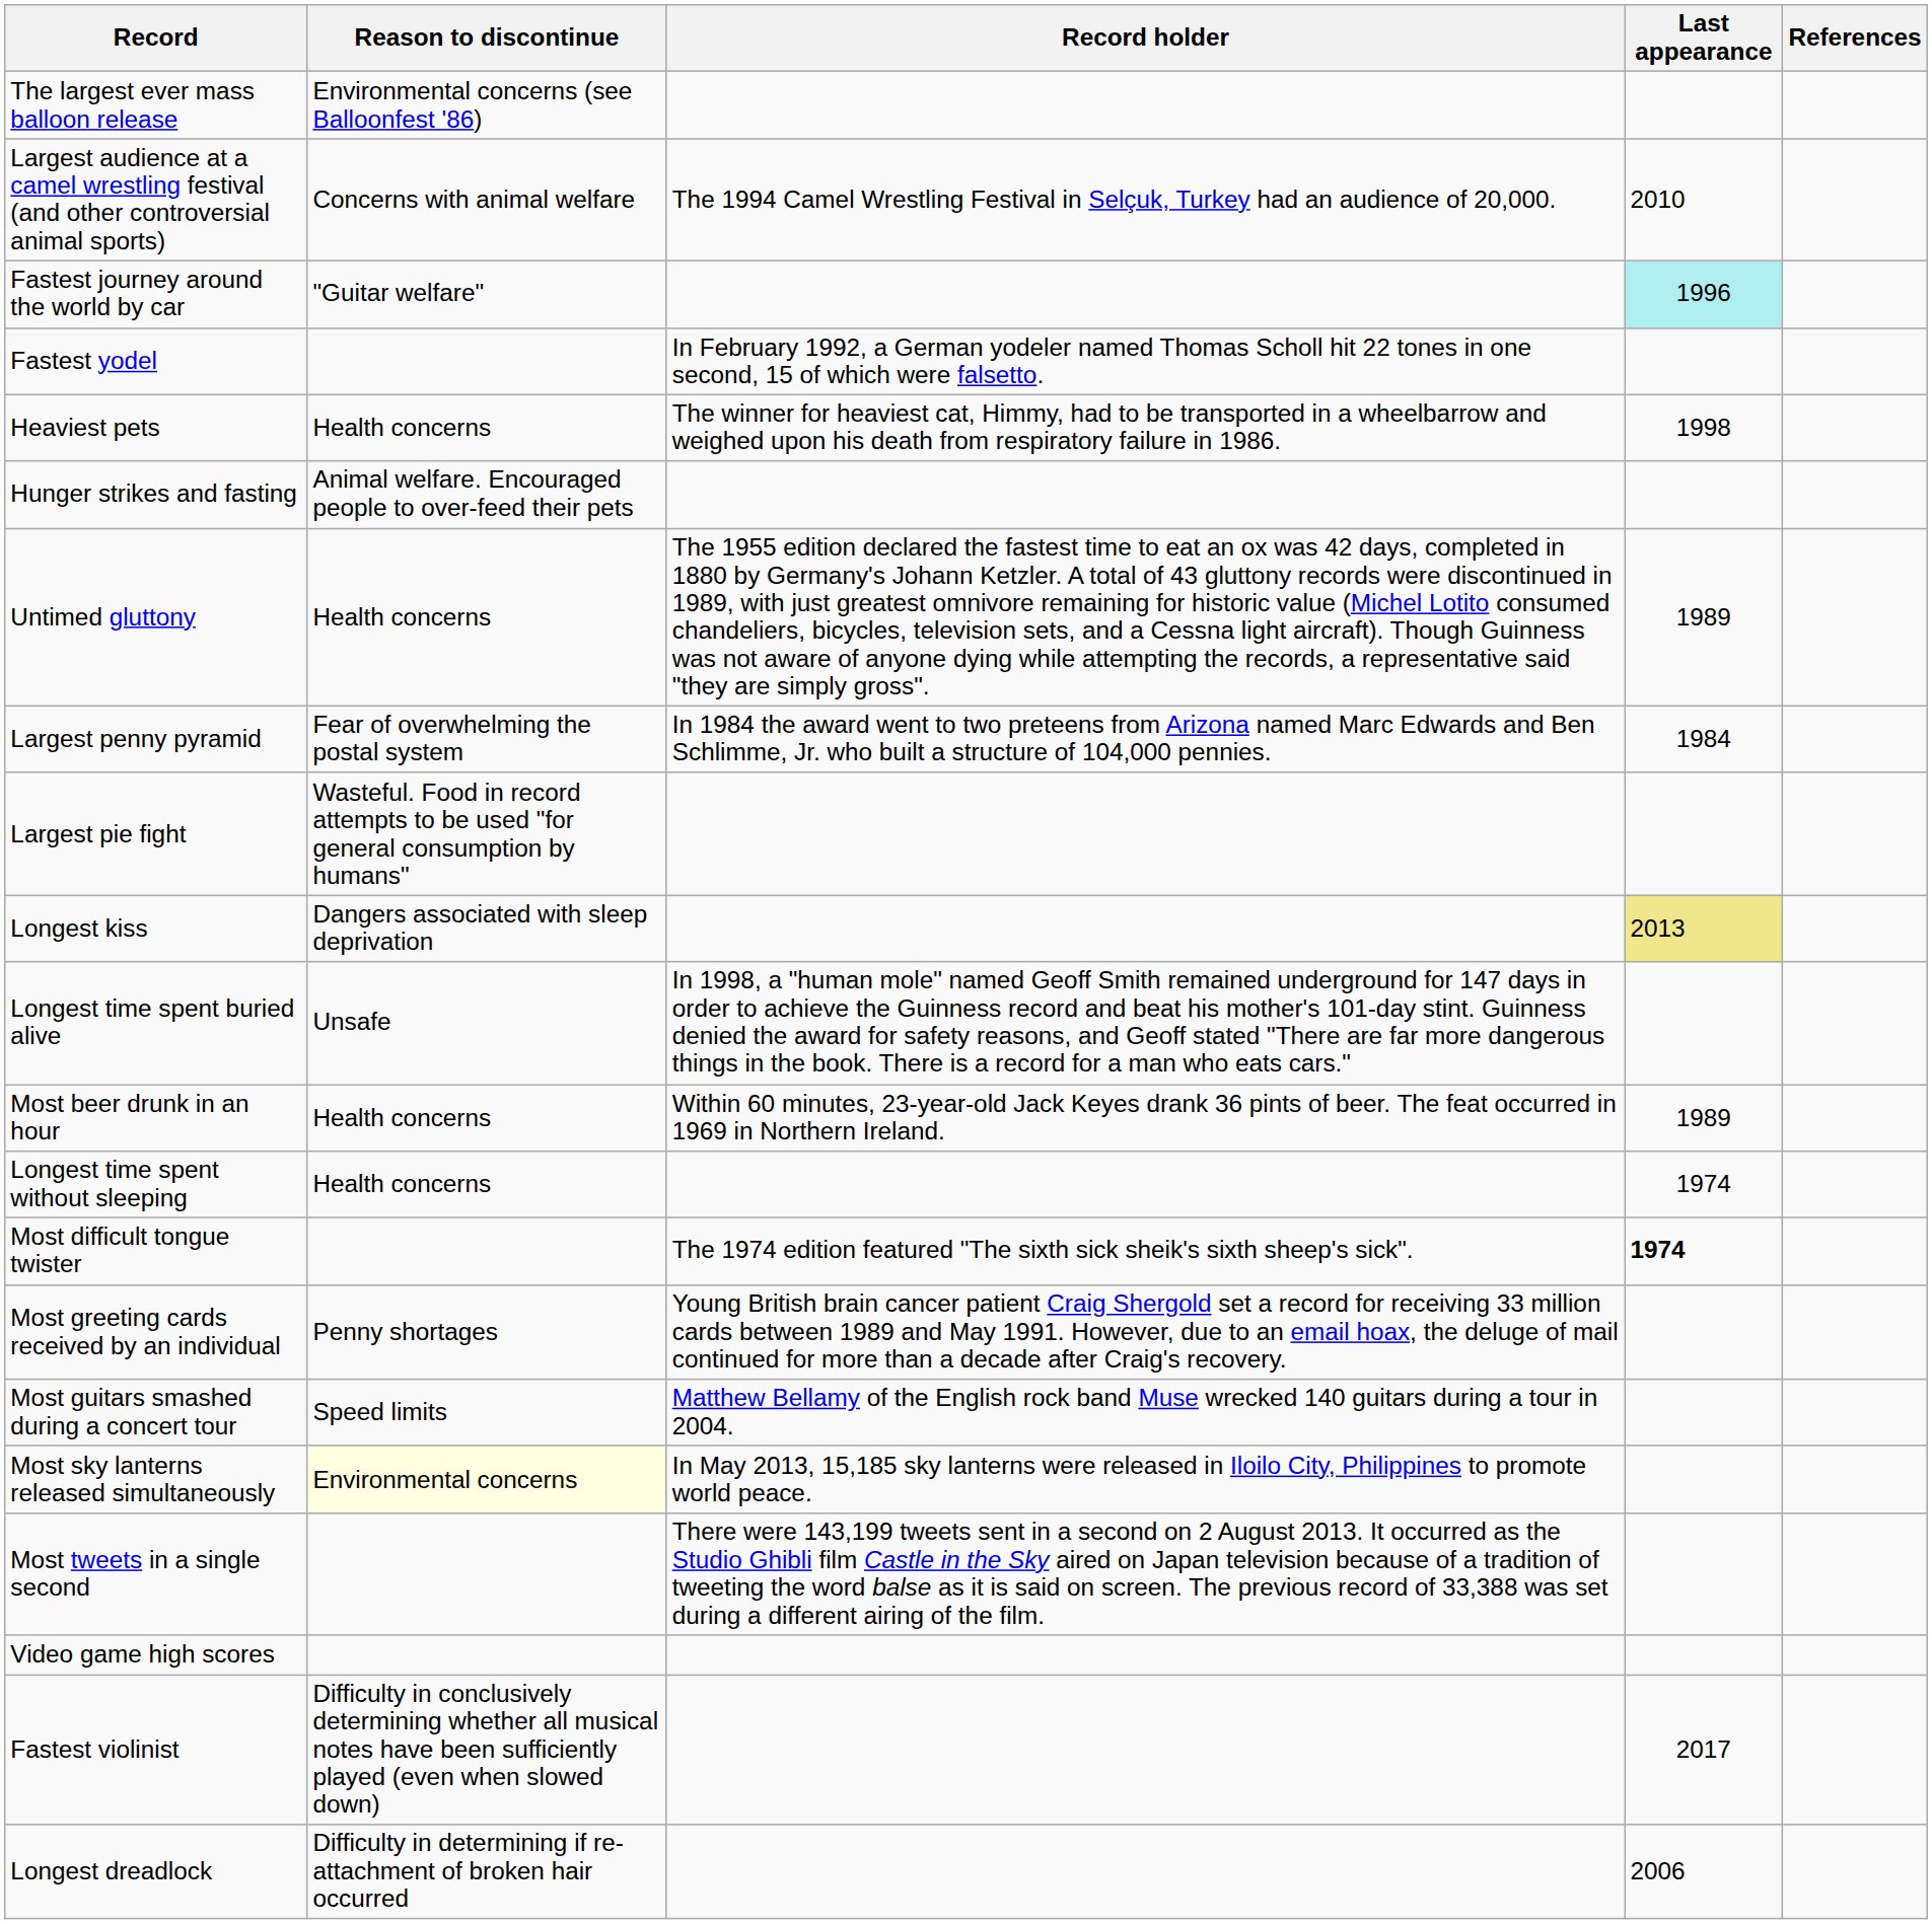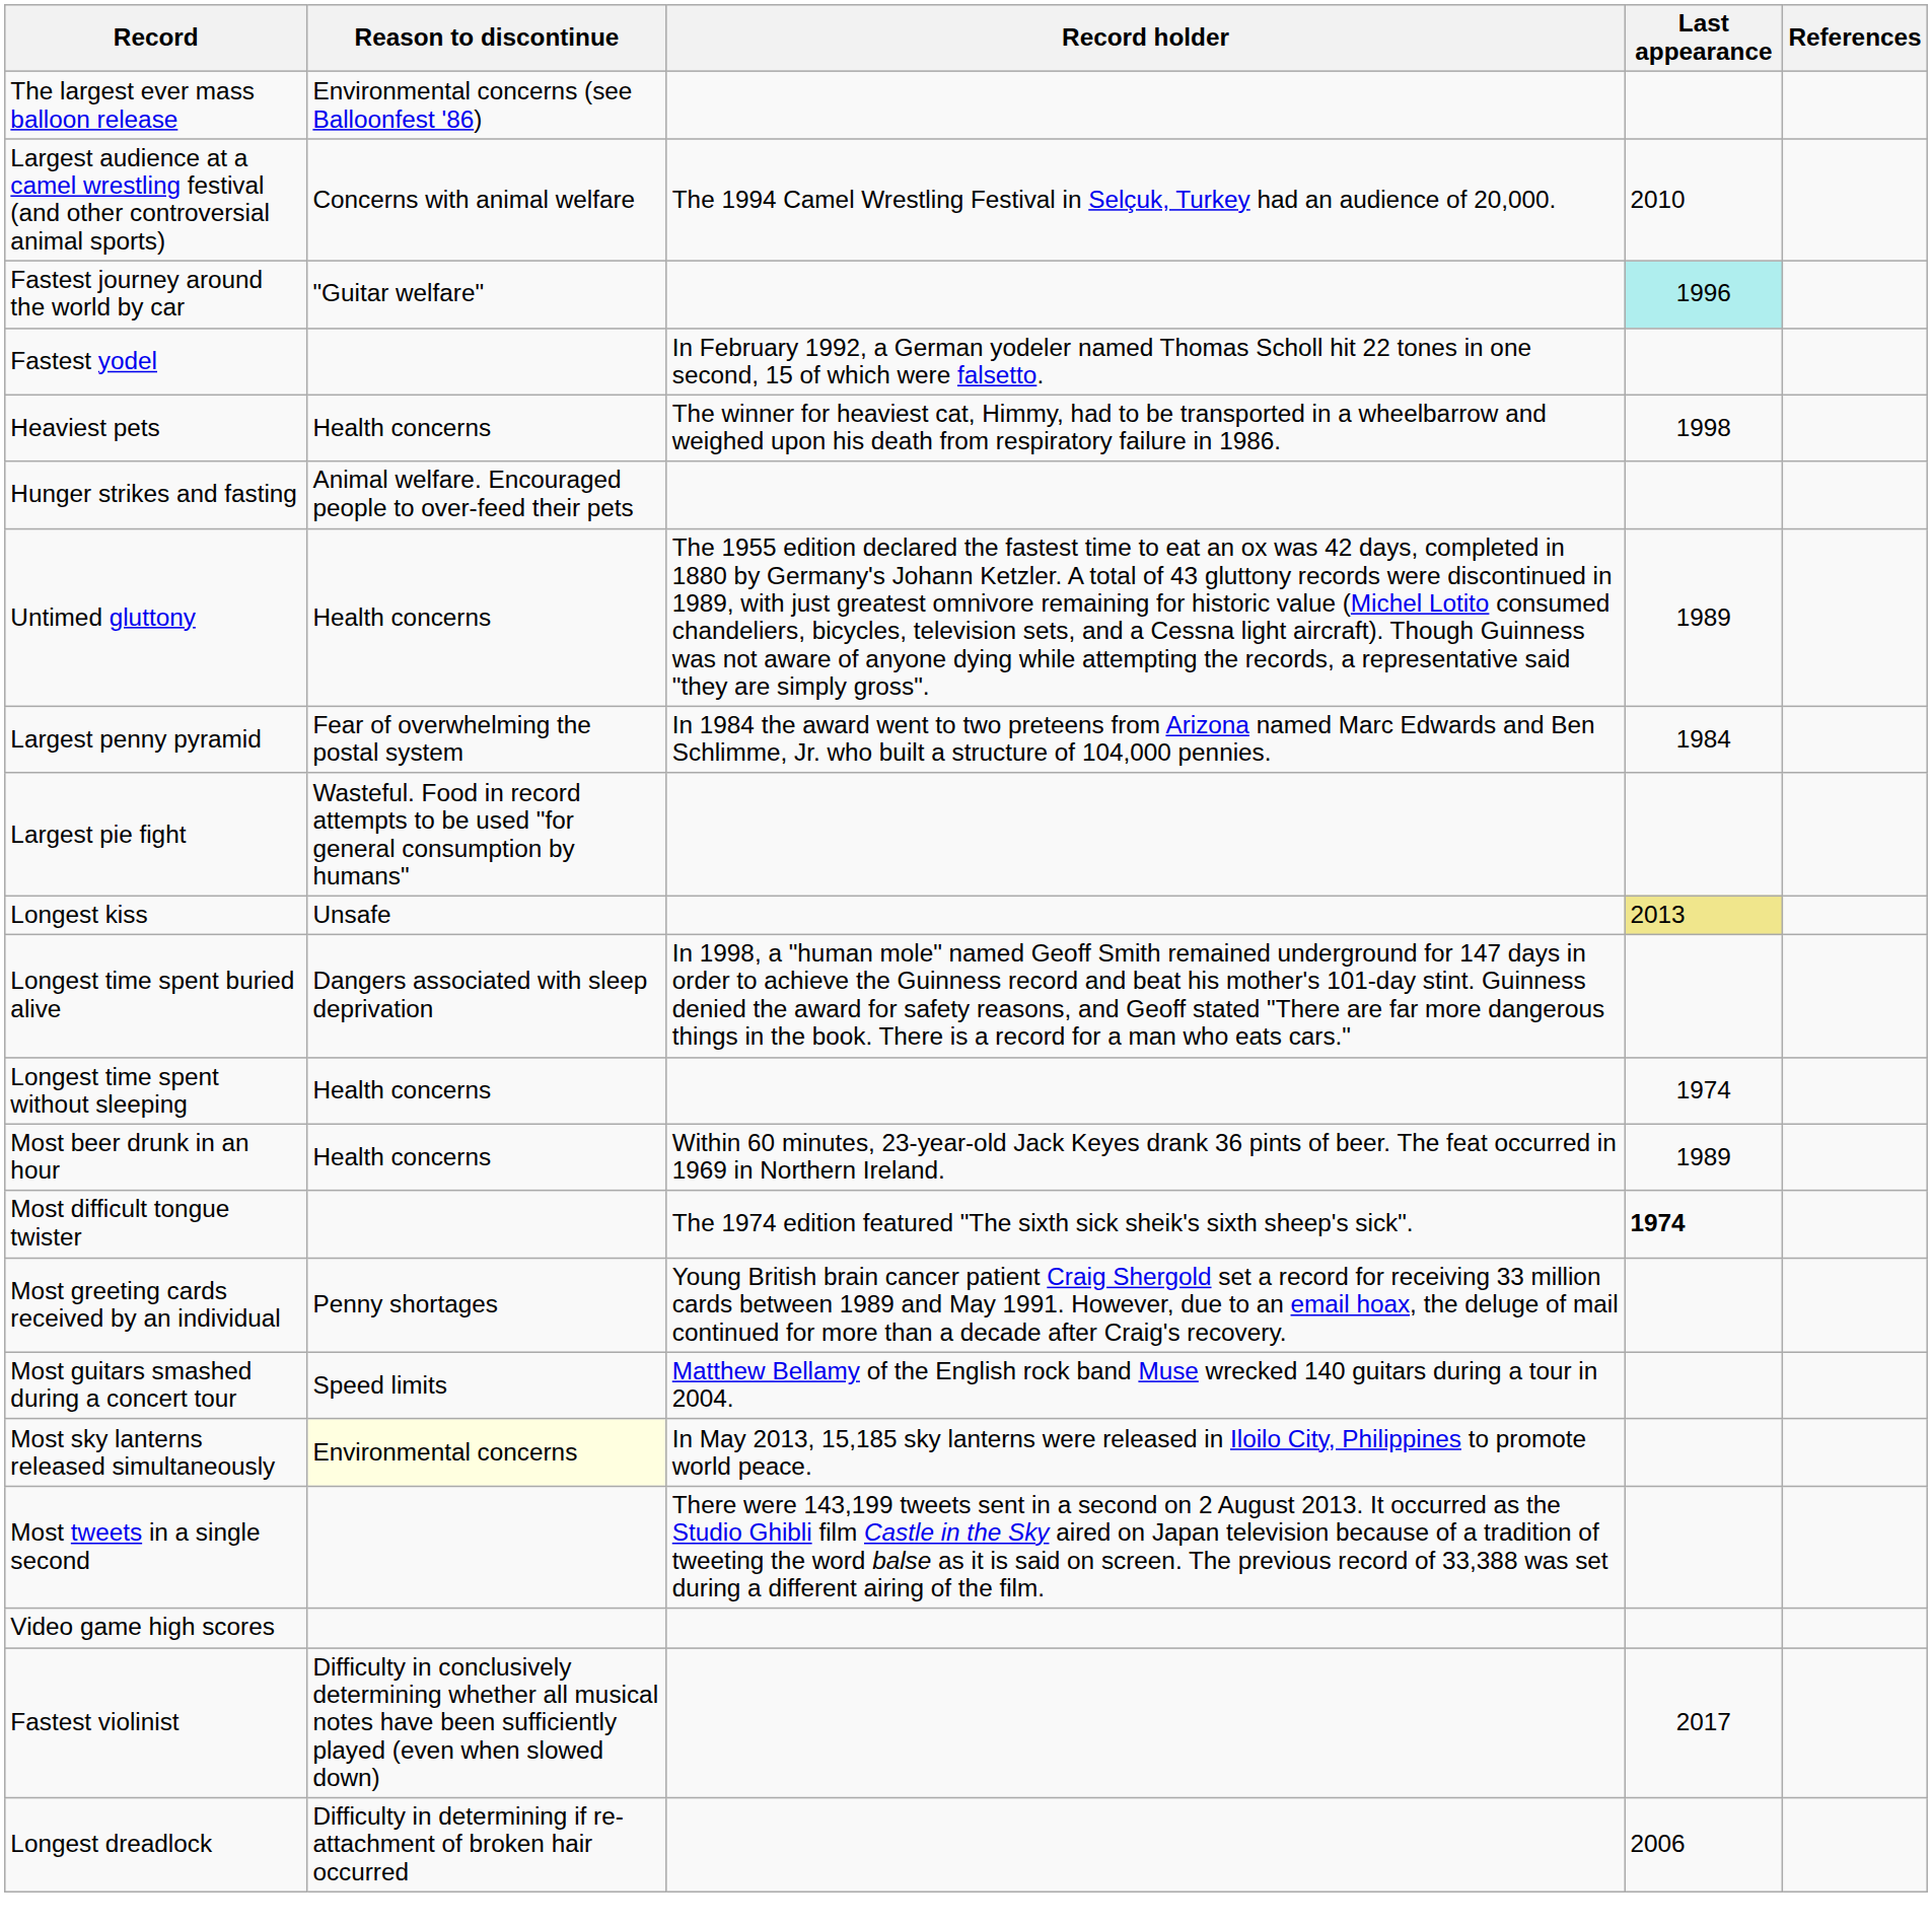 <table class="wikitable">
 <tr>
 <th>Record</th>
 <th>Reason to discontinue</th>
 <th>Record holder</th>
 <th>Last appearance</th>
 <th>References</th>
 </tr>
 <tr>
 <td>The largest ever mass <a href='#'>balloon release</a></td>
 <td>Environmental concerns (see <a href='#'>Balloonfest '86</a>)</td>
 <td></td>
 <td></td>
 <td></td>
 </tr>
 <tr>
 <td>Largest audience at a <a href='#'>camel wrestling</a> festival (and other controversial animal sports)</td>
 <td>Concerns with animal welfare</td>
 <td>The 1994 Camel Wrestling Festival in <a href='#'>Selçuk, Turkey</a> had an audience of 20,000.</td>
 <td>2010</td>
 <td></td>
 </tr>
 <tr>
 <td>Fastest journey around the world by car</td>
 <td>"Guitar welfare"</td>
 <td></td>
 <td style="background: paleturquoise; text-align: center;">1996</td>
 <td></td>
 </tr>
 <tr>
 <td>Fastest <a href='#'>yodel</a></td>
 <td></td>
 <td>In February 1992, a German yodeler named Thomas Scholl hit 22 tones in one second, 15 of which were <a href='#'>falsetto</a>.</td>
 <td></td>
 <td></td>
 </tr>
 <tr>
 <td>Heaviest pets</td>
 <td>Health concerns</td>
 <td>The winner for heaviest cat, Himmy, had to be transported in a wheelbarrow and weighed  upon his death from respiratory failure in 1986.</td>
 <td style="text-align: center;">1998</td>
 <td></td>
 </tr>
 <tr>
 <td>Hunger strikes and fasting</td>
 <td>Animal welfare. Encouraged people to over-feed their pets</td>
 <td></td>
 <td></td>
 <td></td>
 </tr>
 <tr>
 <td>Untimed <a href='#'>gluttony</a></td>
 <td>Health concerns</td>
 <td>The 1955 edition declared the fastest time to eat an ox was 42 days, completed in 1880 by Germany's Johann Ketzler. A total of 43 gluttony records were discontinued in 1989, with just greatest omnivore remaining for historic value (<a href='#'>Michel Lotito</a> consumed chandeliers, bicycles, television sets, and a Cessna light aircraft). Though Guinness was not aware of anyone dying while attempting the records, a representative said "they are simply gross".</td>
 <td style="text-align: center;">1989</td>
 <td></td>
 </tr>
 <tr>
 <td>Largest penny pyramid</td>
 <td>Fear of overwhelming the postal system</td>
 <td>In 1984 the award went to two preteens from <a href='#'>Arizona</a> named Marc Edwards and Ben Schlimme, Jr. who built a structure of 104,000 pennies.</td>
 <td style="text-align: center;">1984</td>
 <td></td>
 </tr>
 <tr>
 <td>Largest pie fight</td>
 <td>Wasteful. Food in record attempts to be used "for general consumption by humans"</td>
 <td></td>
 <td></td>
 <td></td>
 </tr>
 <tr>
 <td>Longest kiss</td>
-<td>Dangers associated with sleep deprivation</td>
+<td>Unsafe</td>
 <td></td>
 <td style="background: khaki;">2013</td>
 <td></td>
 </tr>
 <tr>
 <td>Longest time spent buried alive</td>
-<td>Unsafe</td>
+<td>Dangers associated with sleep deprivation</td>
 <td>In 1998, a "human mole" named Geoff Smith remained underground for 147 days in order to achieve the Guinness record and beat his mother's 101-day stint. Guinness denied the award for safety reasons, and Geoff stated "There are far more dangerous things in the book. There is a record for a man who eats cars."</td>
 <td></td>
+<td></td>
+</tr>
+<tr>
+<td>Longest time spent without sleeping</td>
+<td>Health concerns</td>
+<td></td>
+<td style="text-align: center;">1974</td>
 <td></td>
 </tr>
 <tr>
 <td>Most beer drunk in an hour</td>
 <td>Health concerns</td>
 <td>Within 60 minutes, 23-year-old Jack Keyes drank 36 pints of beer. The feat occurred in 1969 in Northern Ireland.</td>
 <td style="text-align: center;">1989</td>
-<td></td>
-</tr>
-<tr>
-<td>Longest time spent without sleeping</td>
-<td>Health concerns</td>
-<td></td>
-<td style="text-align: center;">1974</td>
 <td></td>
 </tr>
 <tr>
 <td>Most difficult tongue twister</td>
 <td></td>
 <td>The 1974 edition featured "The sixth sick sheik's sixth sheep's sick".</td>
 <td><strong>1974</strong></td>
 <td></td>
 </tr>
 <tr>
 <td>Most greeting cards received by an individual</td>
 <td>Penny shortages</td>
 <td>Young British brain cancer patient <a href='#'>Craig Shergold</a> set a record for receiving 33 million cards between 1989 and May 1991. However, due to an <a href='#'>email hoax</a>, the deluge of mail continued for more than a decade after Craig's recovery.</td>
 <td></td>
 <td></td>
 </tr>
 <tr>
 <td>Most guitars smashed during a concert tour</td>
 <td>Speed limits</td>
 <td><a href='#'>Matthew Bellamy</a> of the English rock band <a href='#'>Muse</a> wrecked 140 guitars during a tour in 2004.</td>
 <td></td>
 <td></td>
 </tr>
 <tr>
 <td>Most sky lanterns released simultaneously</td>
 <td style="background: lightyellow;">Environmental concerns</td>
 <td>In May 2013, 15,185 sky lanterns were released in <a href='#'>Iloilo City, Philippines</a> to promote world peace.</td>
 <td></td>
 <td></td>
 </tr>
 <tr>
 <td>Most <a href='#'>tweets</a> in a single second</td>
 <td></td>
 <td>There were 143,199 tweets sent in a second on 2 August 2013. It occurred as the <a href='#'>Studio Ghibli</a> film <a href='#'><em>Castle in the Sky</em></a> aired on Japan television because of a tradition of tweeting the word <em>balse</em> as it is said on screen. The previous record of 33,388 was set during a different airing of the film.</td>
 <td></td>
 <td></td>
 </tr>
 <tr>
 <td>Video game high scores</td>
 <td></td>
 <td></td>
 <td></td>
 <td></td>
 </tr>
 <tr>
 <td>Fastest violinist</td>
 <td>Difficulty in conclusively determining whether all musical notes have been sufficiently played (even when slowed down)</td>
 <td></td>
 <td style="text-align: center;">2017</td>
 <td></td>
 </tr>
 <tr>
 <td>Longest dreadlock</td>
 <td>Difficulty in determining if re-attachment of broken hair occurred</td>
 <td></td>
 <td>2006</td>
 <td></td>
 </tr>
 </table>
